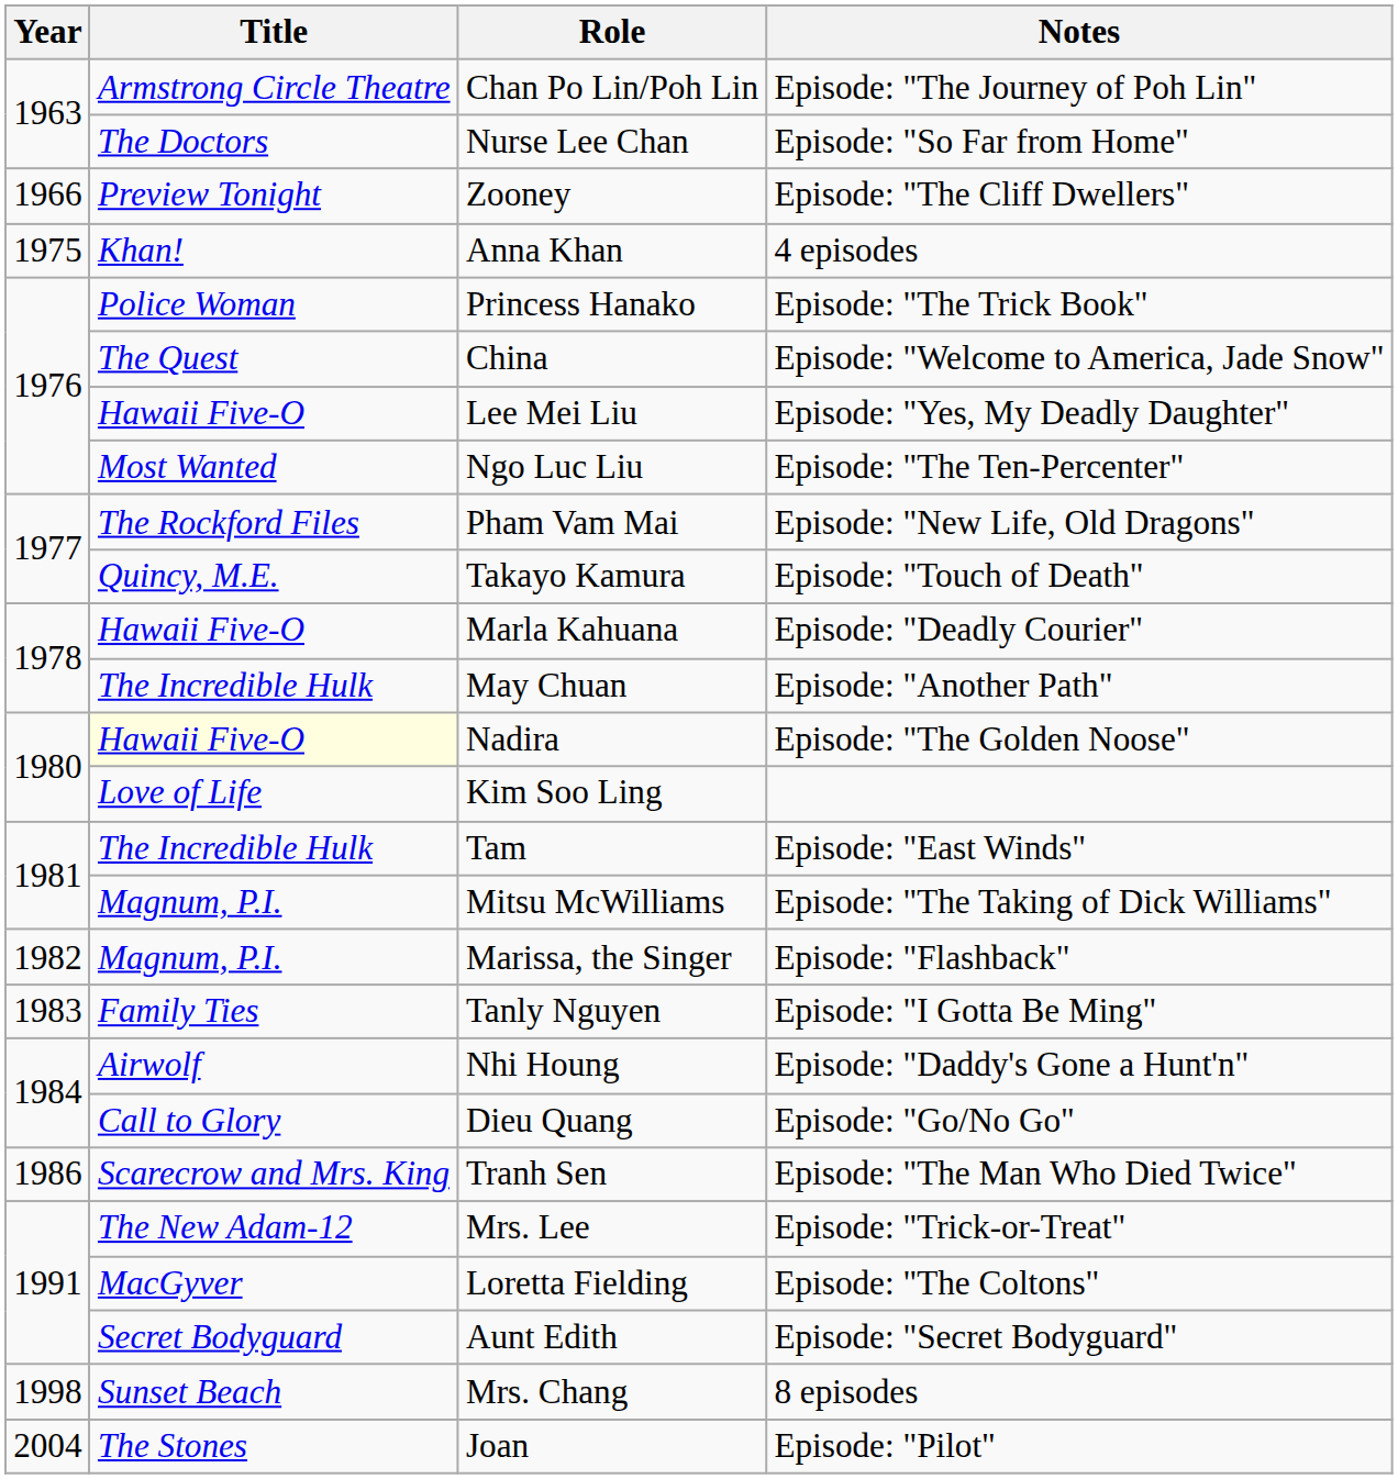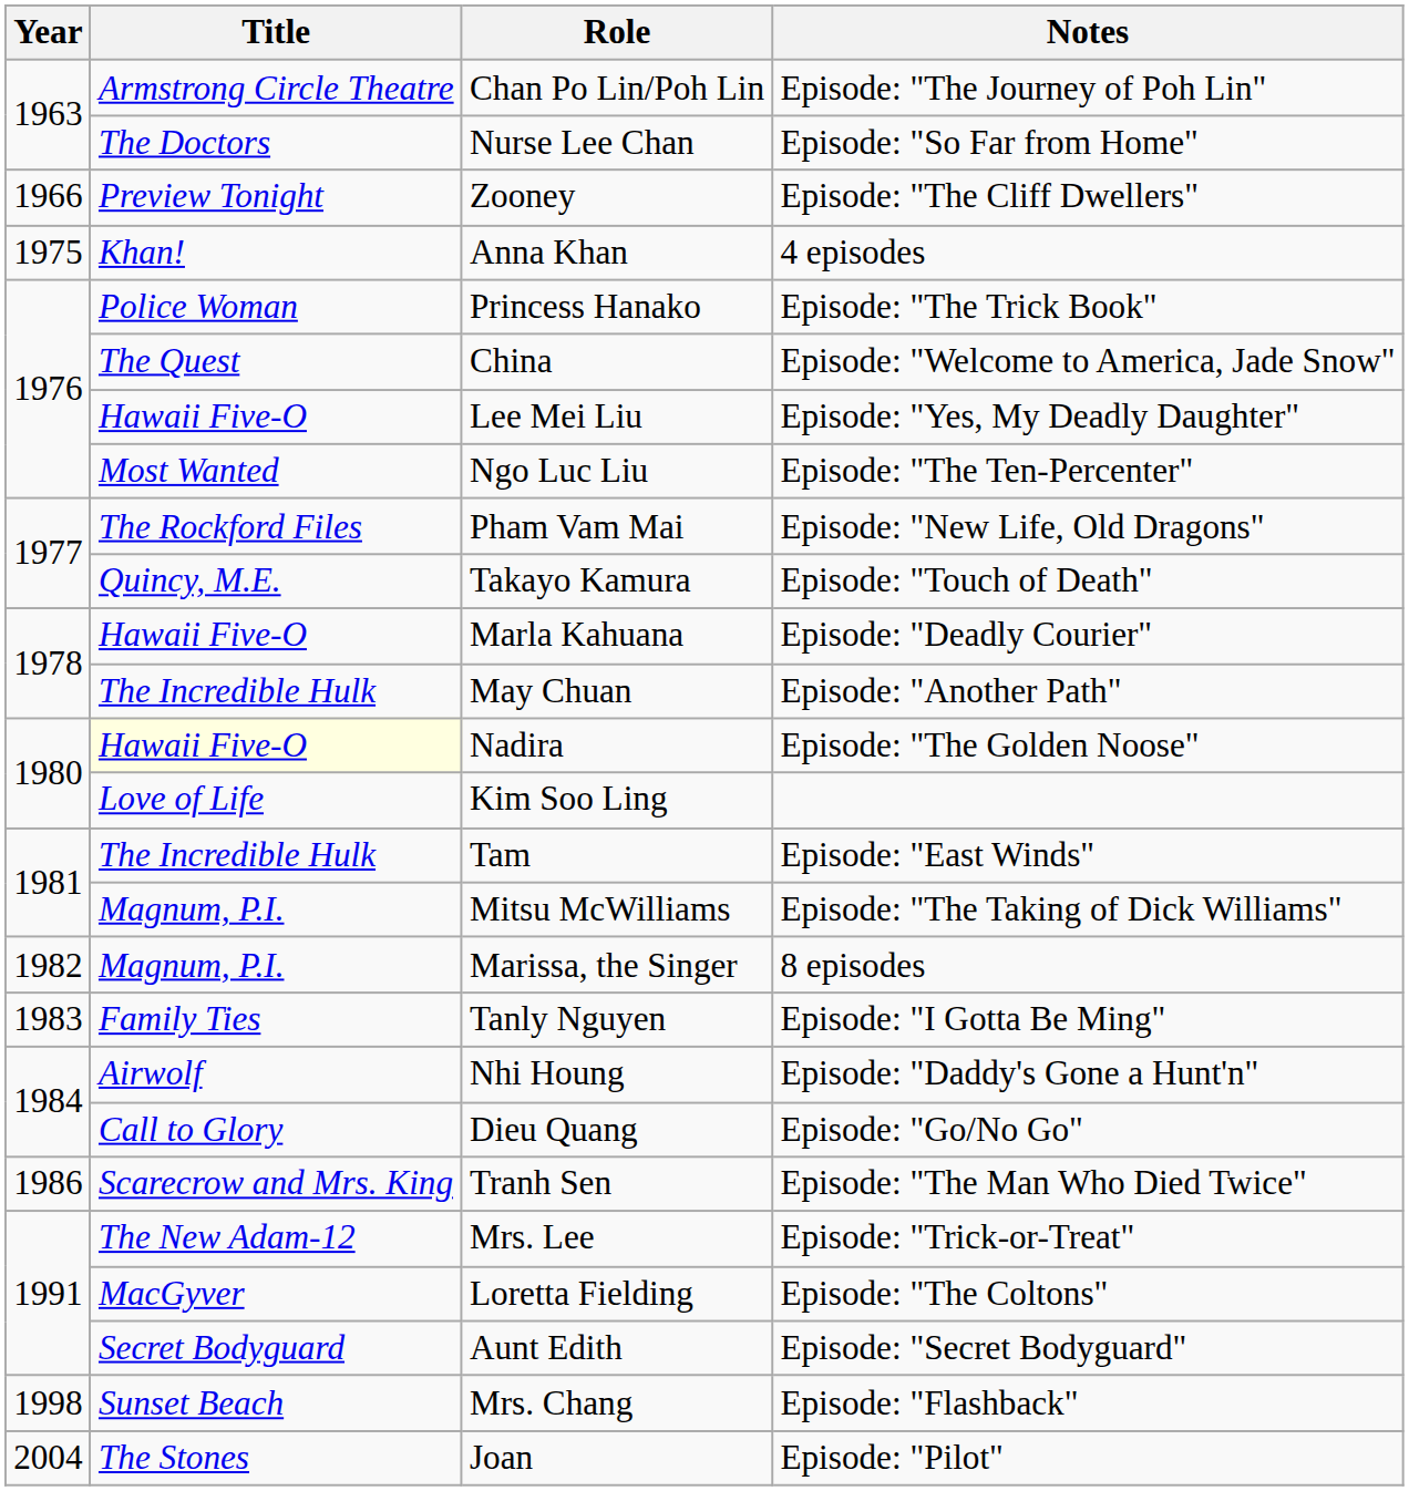 <table class="wikitable sortable">
 <tr>
 <th>Year</th>
 <th>Title</th>
 <th>Role</th>
 <th class="unsortable">Notes</th>
 </tr>
 <tr>
 <td rowspan=2>1963</td>
 <td><em><a href='#'>Armstrong Circle Theatre</a></em></td>
 <td>Chan Po Lin/Poh Lin</td>
 <td>Episode: "The Journey of Poh Lin"</td>
 </tr>
 <tr>
 <td><em><a href='#'>The Doctors</a></em></td>
 <td>Nurse Lee Chan</td>
 <td>Episode: "So Far from Home"</td>
 </tr>
 <tr>
 <td rowspan=1>1966</td>
 <td><em><a href='#'>Preview Tonight</a></em></td>
 <td>Zooney</td>
 <td>Episode: "The Cliff Dwellers"</td>
 </tr>
 <tr>
 <td rowspan=1>1975</td>
 <td><em><a href='#'>Khan!</a></em></td>
 <td>Anna Khan</td>
 <td>4 episodes</td>
 </tr>
 <tr>
 <td rowspan=4>1976</td>
 <td><em><a href='#'>Police Woman</a></em></td>
 <td>Princess Hanako</td>
 <td>Episode: "The Trick Book"</td>
 </tr>
 <tr>
 <td><em><a href='#'>The Quest</a></em></td>
 <td>China</td>
 <td>Episode: "Welcome to America, Jade Snow"</td>
 </tr>
 <tr>
 <td><em><a href='#'>Hawaii Five-O</a></em></td>
 <td>Lee Mei Liu</td>
 <td>Episode: "Yes, My Deadly Daughter"</td>
 </tr>
 <tr>
 <td><em><a href='#'>Most Wanted</a></em></td>
 <td>Ngo Luc Liu</td>
 <td>Episode: "The Ten-Percenter"</td>
 </tr>
 <tr>
 <td rowspan=2>1977</td>
 <td><em><a href='#'>The Rockford Files</a></em></td>
 <td>Pham Vam Mai</td>
 <td>Episode: "New Life, Old Dragons"</td>
 </tr>
 <tr>
 <td><em><a href='#'>Quincy, M.E.</a></em></td>
 <td>Takayo Kamura</td>
 <td>Episode: "Touch of Death"</td>
 </tr>
 <tr>
 <td rowspan=2>1978</td>
 <td><em><a href='#'>Hawaii Five-O</a></em></td>
 <td>Marla Kahuana</td>
 <td>Episode: "Deadly Courier"</td>
 </tr>
 <tr>
 <td><em><a href='#'>The Incredible Hulk</a></em></td>
 <td>May Chuan</td>
 <td>Episode: "Another Path"</td>
 </tr>
 <tr>
 <td rowspan=2>1980</td>
 <td style="background: lightyellow;"><em><a href='#'>Hawaii Five-O</a></em></td>
 <td>Nadira</td>
 <td>Episode: "The Golden Noose"</td>
 </tr>
 <tr>
 <td><em><a href='#'>Love of Life</a></em></td>
 <td>Kim Soo Ling</td>
 <td></td>
 </tr>
 <tr>
 <td rowspan=2>1981</td>
 <td><em><a href='#'>The Incredible Hulk</a></em></td>
 <td>Tam</td>
 <td>Episode: "East Winds"</td>
 </tr>
 <tr>
 <td><em><a href='#'>Magnum, P.I.</a></em></td>
 <td>Mitsu McWilliams</td>
 <td>Episode: "The Taking of Dick Williams"</td>
 </tr>
 <tr>
 <td rowspan=1>1982</td>
 <td><em><a href='#'>Magnum, P.I.</a></em></td>
 <td>Marissa, the Singer</td>
-<td>Episode: "Flashback"</td>
+<td>8 episodes</td>
 </tr>
 <tr>
 <td rowspan=1>1983</td>
 <td><em><a href='#'>Family Ties</a></em></td>
 <td>Tanly Nguyen</td>
 <td>Episode: "I Gotta Be Ming"</td>
 </tr>
 <tr>
 <td rowspan=2>1984</td>
 <td><em><a href='#'>Airwolf</a></em></td>
 <td>Nhi Houng</td>
 <td>Episode: "Daddy's Gone a Hunt'n"</td>
 </tr>
 <tr>
 <td><em><a href='#'>Call to Glory</a></em></td>
 <td>Dieu Quang</td>
 <td>Episode: "Go/No Go"</td>
 </tr>
 <tr>
 <td rowspan=1>1986</td>
 <td><em><a href='#'>Scarecrow and Mrs. King</a></em></td>
 <td>Tranh Sen</td>
 <td>Episode: "The Man Who Died Twice"</td>
 </tr>
 <tr>
 <td rowspan=3>1991</td>
 <td><em><a href='#'>The New Adam-12</a></em></td>
 <td>Mrs. Lee</td>
 <td>Episode: "Trick-or-Treat"</td>
 </tr>
 <tr>
 <td><em><a href='#'>MacGyver</a></em></td>
 <td>Loretta Fielding</td>
 <td>Episode: "The Coltons"</td>
 </tr>
 <tr>
 <td><em><a href='#'>Secret Bodyguard</a></em></td>
 <td>Aunt Edith</td>
 <td>Episode: "Secret Bodyguard"</td>
 </tr>
 <tr>
 <td rowspan=1>1998</td>
 <td><em><a href='#'>Sunset Beach</a></em></td>
 <td>Mrs. Chang</td>
-<td>8 episodes</td>
+<td>Episode: "Flashback"</td>
 </tr>
 <tr>
 <td rowspan=1>2004</td>
 <td><em><a href='#'>The Stones</a></em></td>
 <td>Joan</td>
 <td>Episode: "Pilot"</td>
 </tr>
 </table>
